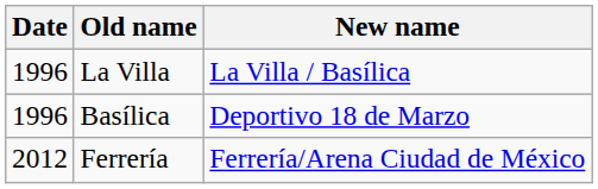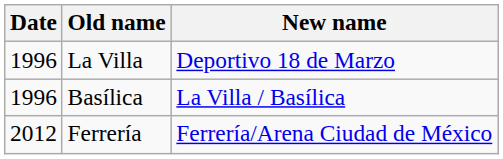 <table class="wikitable sortable">
 <tr>
 <th>Date</th>
 <th>Old name</th>
 <th>New name</th>
 </tr>
 <tr>
 <td>1996</td>
 <td>La Villa</td>
-<td><a href='#'>La Villa / Basílica</a></td>
+<td><a href='#'>Deportivo 18 de Marzo</a></td>
 </tr>
 <tr>
 <td>1996</td>
 <td>Basílica</td>
-<td><a href='#'>Deportivo 18 de Marzo</a></td>
+<td><a href='#'>La Villa / Basílica</a></td>
 </tr>
 <tr>
 <td>2012</td>
 <td>Ferrería</td>
 <td><a href='#'>Ferrería/Arena Ciudad de México</a></td>
 </tr>
 </table>
